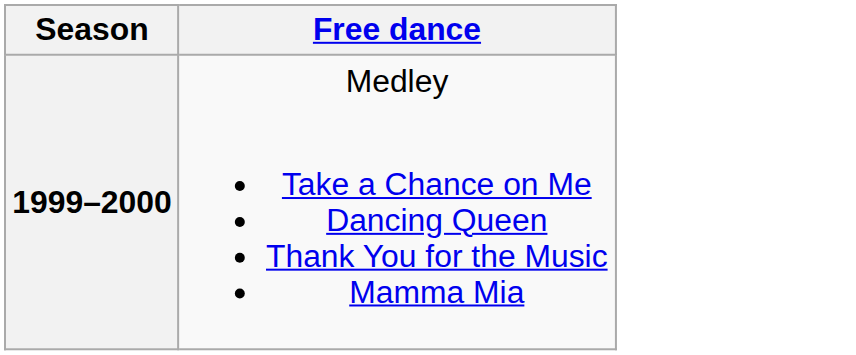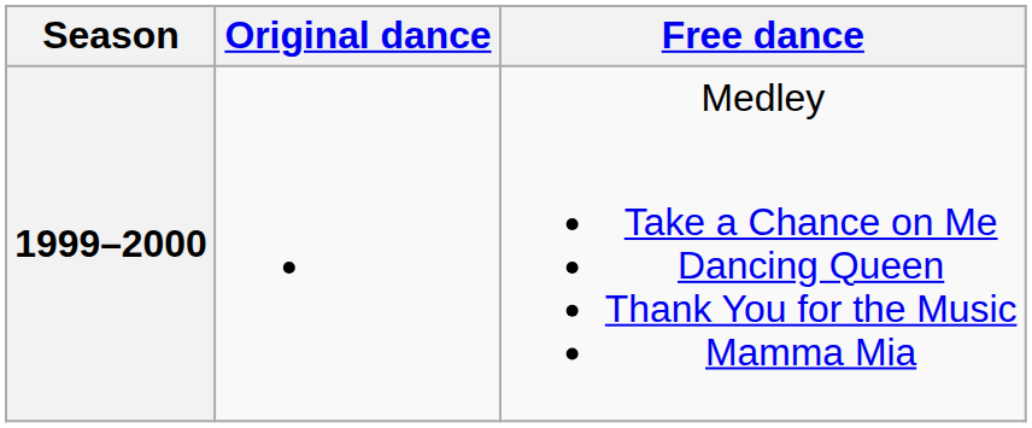 <table class=wikitable style=text-align:center>
 <tr>
 <th>Season</th>
+<th><a href='#'>Original dance</a></th>
 <th><a href='#'>Free dance</a></th>
 </tr>
 <tr>
 <th>1999–2000 <br> </th>
+<td><br><ul><li></li></ul></td>
 <td>Medley <br><br><ul><li><a href='#'>Take a Chance on Me</a></li><li><a href='#'>Dancing Queen</a></li><li><a href='#'>Thank You for the Music</a></li><li><a href='#'>Mamma Mia</a></li></ul></td>
 </tr>
 </table>
